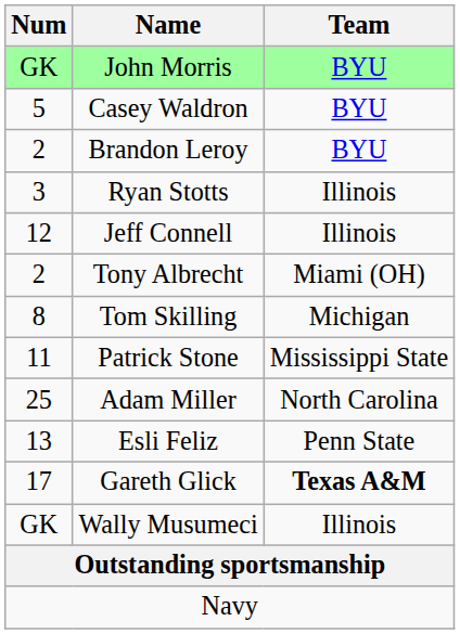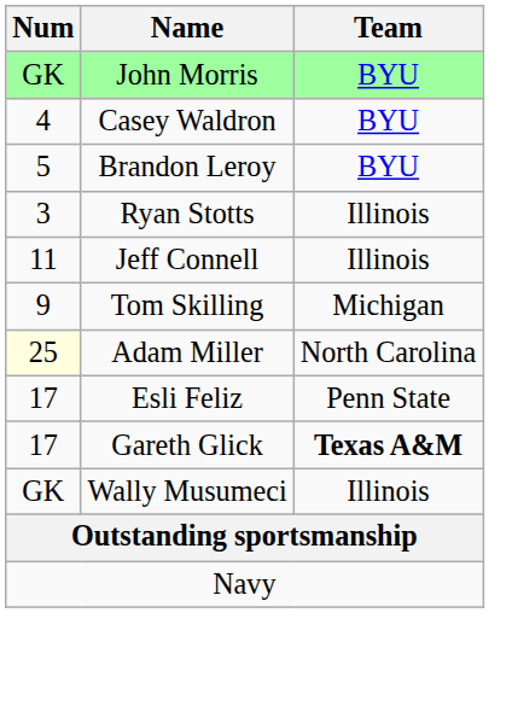 <table class="wikitable" style="text-align:center">
 <tr>
 <th>Num</th>
 <th>Name</th>
 <th>Team</th>
 </tr>
 <tr bgcolor="#9eff9e">
 <td>GK</td>
 <td>John Morris</td>
 <td><a href='#'>BYU</a></td>
 </tr>
 <tr>
-<td>5</td>
+<td>4</td>
 <td>Casey Waldron</td>
 <td><a href='#'>BYU</a></td>
 </tr>
 <tr>
-<td>2</td>
+<td>5</td>
 <td>Brandon Leroy</td>
 <td><a href='#'>BYU</a></td>
 </tr>
 <tr>
 <td>3</td>
 <td>Ryan Stotts</td>
 <td>Illinois</td>
 </tr>
 <tr>
-<td>12</td>
+<td>11</td>
 <td>Jeff Connell</td>
 <td>Illinois</td>
 </tr>
 <tr>
-<td>2</td>
-<td>Tony Albrecht</td>
-<td>Miami (OH)</td>
-</tr>
-<tr>
-<td>8</td>
+<td>9</td>
 <td>Tom Skilling</td>
 <td>Michigan</td>
 </tr>
 <tr>
-<td>11</td>
-<td>Patrick Stone</td>
-<td>Mississippi State</td>
-</tr>
-<tr>
-<td>25</td>
+<td style="background: lightyellow;">25</td>
 <td>Adam Miller</td>
 <td>North Carolina</td>
 </tr>
 <tr>
-<td>13</td>
+<td>17</td>
 <td>Esli Feliz</td>
 <td>Penn State</td>
 </tr>
 <tr>
 <td>17</td>
 <td>Gareth Glick</td>
 <td><strong>Texas A&M</strong></td>
 </tr>
 <tr>
 <td>GK</td>
 <td>Wally Musumeci</td>
 <td>Illinois</td>
 </tr>
 <tr>
 <th colspan="3">Outstanding sportsmanship</th>
 </tr>
 <tr>
 <td colspan="3">Navy</td>
 </tr>
 </table>
